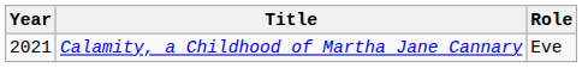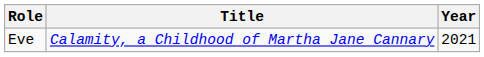 <table class="wikitable">
 <tr>
+<th>Role</th>
+<th>Title</th>
 <th>Year</th>
-<th>Title</th>
-<th>Role</th>
 </tr>
 <tr>
+<td>Eve</td>
+<td><em><a href='#'>Calamity, a Childhood of Martha Jane Cannary</a></em></td>
 <td>2021</td>
-<td><em><a href='#'>Calamity, a Childhood of Martha Jane Cannary</a></em></td>
-<td>Eve</td>
 </tr>
 </table>
